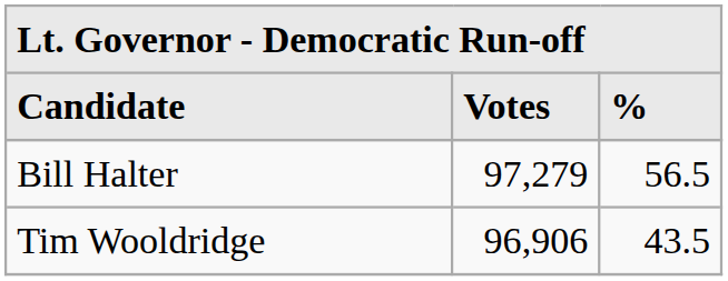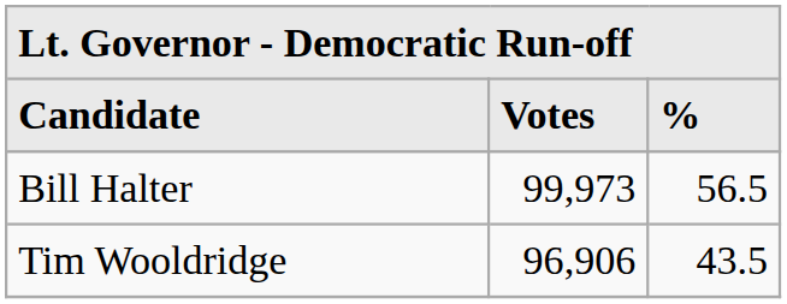 <table border="1" cellpadding="4" cellspacing="0" style="text-align:left;margin: 1em 1em 1em 0; background: #f9f9f9; border: 1px #aaa solid; border-collapse: collapse; font-size: 95%;">
 <tr style="background-color:#E9E9E9">
 <th colspan="3">Lt. Governor - Democratic Run-off</th>
 </tr>
 <tr style="background-color:#E9E9E9">
 <th colspan="1" style="width: 170px">Candidate</th>
 <th style="width: 50px">Votes</th>
 <th style="width: 40px">%</th>
 </tr>
 <tr>
 </tr>
 <tr>
 <td>Bill Halter</td>
-<td style="text-align:right;">97,279</td>
+<td style="text-align:right;">99,973</td>
 <td style="text-align:right;">56.5</td>
 </tr>
 <tr>
 <td>Tim Wooldridge</td>
 <td style="text-align:right;">96,906</td>
 <td style="text-align:right;">43.5</td>
 </tr>
 <tr>
 </tr>
 </table>
